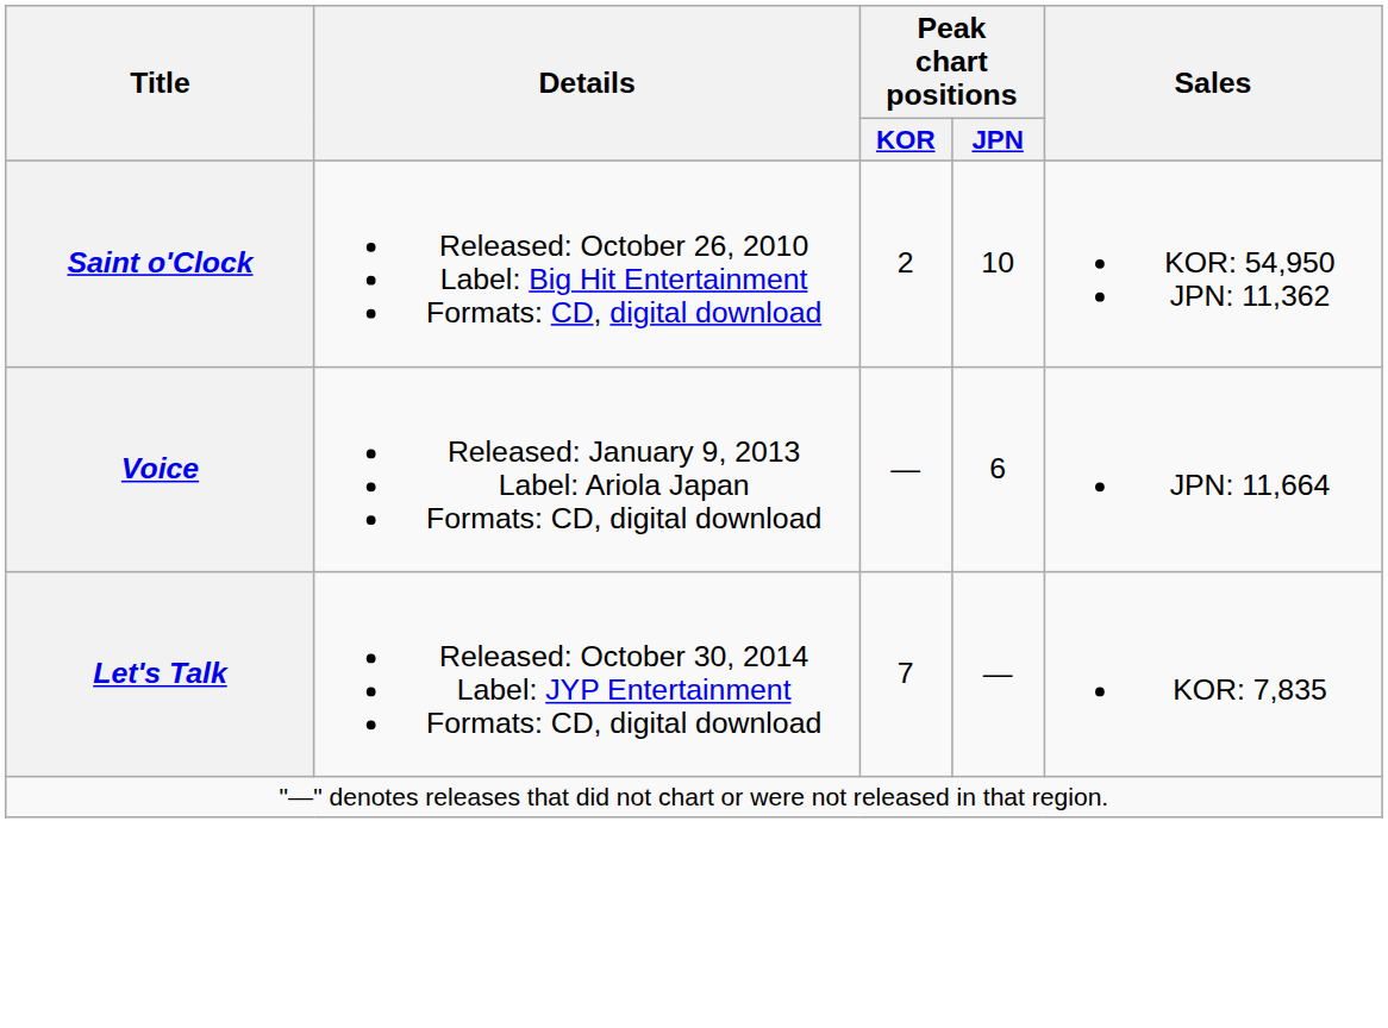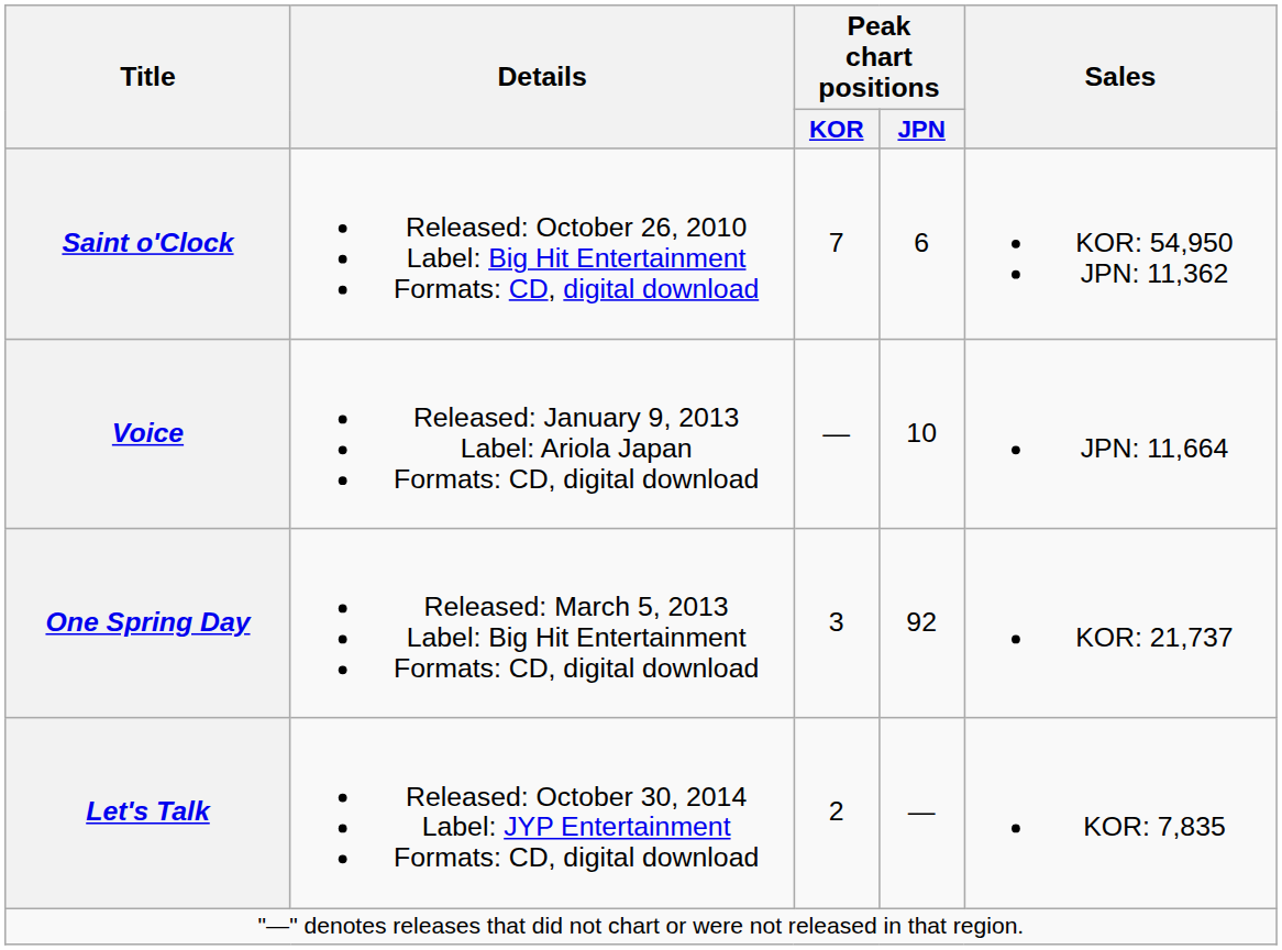 <table class="wikitable plainrowheaders" style="text-align:center;">
 <tr>
 <th scope="col" rowspan="2" style="width:10em;">Title</th>
 <th scope="col" rowspan="2" style="width:18em;">Details</th>
 <th scope="col" colspan="2">Peak<br>chart<br>positions</th>
 <th scope="col" rowspan="2" style="width:11em;">Sales</th>
 </tr>
 <tr>
 <th scope="col" style="width:3em;font-size:90%;"><a href='#'>KOR</a><br></th>
 <th scope="col" style="width:3em;font-size:90%;"><a href='#'>JPN</a><br></th>
 </tr>
 <tr>
 <th scope="row"><em><a href='#'>Saint o'Clock</a></em></th>
 <td><br><ul><li>Released: October 26, 2010 </li><li>Label: <a href='#'>Big Hit Entertainment</a></li><li>Formats: <a href='#'>CD</a>, <a href='#'>digital download</a></li></ul></td>
-<td>2</td>
-<td>10</td>
+<td>7</td>
+<td>6</td>
 <td><br><ul><li>KOR: 54,950</li><li>JPN: 11,362</li></ul></td>
 </tr>
 <tr>
 <th scope="row"><em><a href='#'>Voice</a></em></th>
 <td><br><ul><li>Released: January 9, 2013 </li><li>Label: Ariola Japan</li><li>Formats: CD, digital download</li></ul></td>
 <td>—</td>
-<td>6</td>
+<td>10</td>
 <td><br><ul><li>JPN: 11,664</li></ul></td>
+</tr>
+<tr>
+<th scope="row"><em><a href='#'>One Spring Day</a></em></th>
+<td><br><ul><li>Released: March 5, 2013 </li><li>Label: Big Hit Entertainment</li><li>Formats: CD, digital download</li></ul></td>
+<td>3</td>
+<td>92</td>
+<td><br><ul><li>KOR: 21,737</li></ul></td>
 </tr>
 <tr>
 <th scope="row"><em><a href='#'>Let's Talk</a></em></th>
 <td><br><ul><li>Released: October 30, 2014 </li><li>Label: <a href='#'>JYP Entertainment</a></li><li>Formats: CD, digital download</li></ul></td>
-<td>7</td>
+<td>2</td>
 <td>—</td>
 <td><br><ul><li>KOR: 7,835</li></ul></td>
 </tr>
 <tr>
 <td colspan="5" style="font-size:85%">"—" denotes releases that did not chart or were not released in that region.</td>
 </tr>
 </table>
